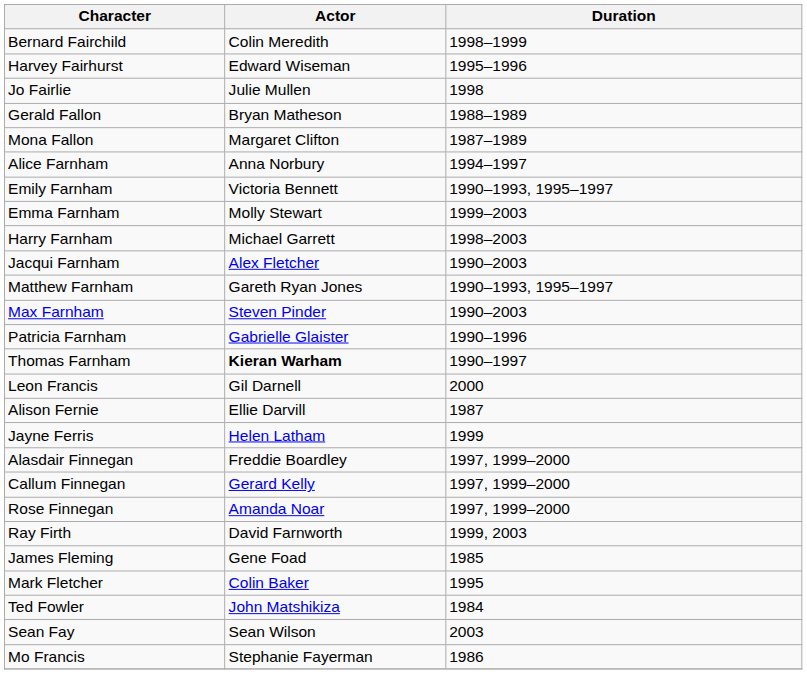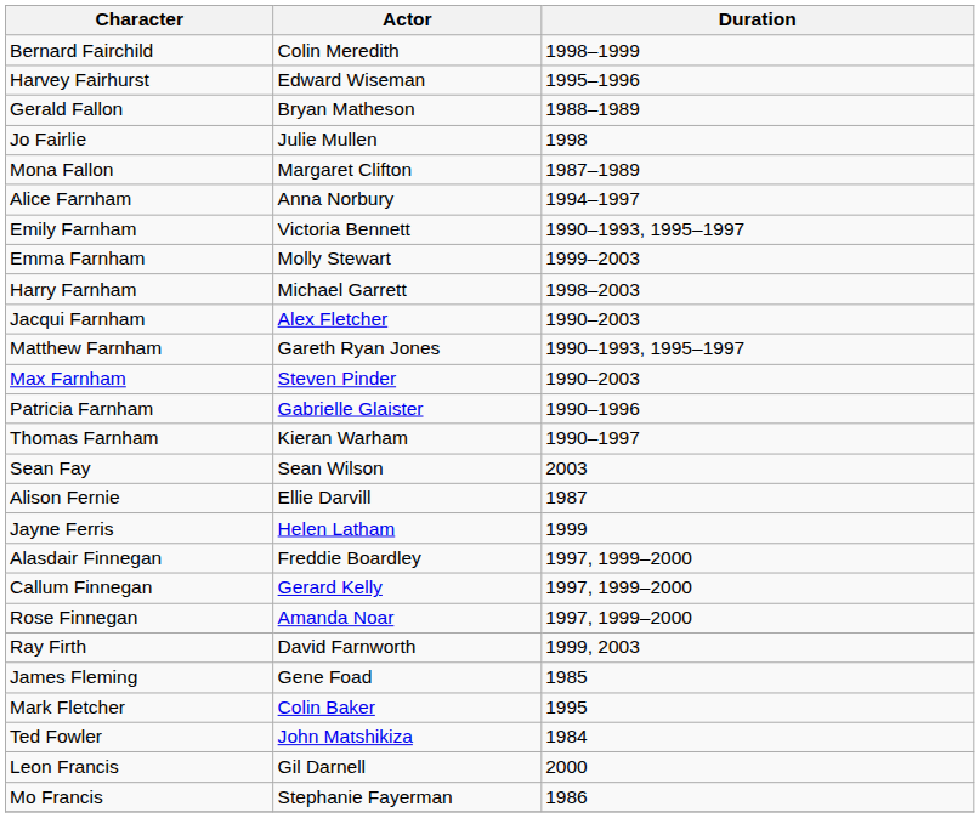 <table class="wikitable">
 <tr>
 <th style="width:220px;">Character</th>
 <th style="width:220px;">Actor</th>
 <th style="width:360px;">Duration</th>
 </tr>
 <tr>
 <td>Bernard Fairchild</td>
 <td>Colin Meredith</td>
 <td>1998–1999</td>
 </tr>
 <tr>
 <td>Harvey Fairhurst</td>
 <td>Edward Wiseman</td>
 <td>1995–1996</td>
 </tr>
 <tr>
+<td>Gerald Fallon</td>
+<td>Bryan Matheson</td>
+<td>1988–1989</td>
+</tr>
+<tr>
 <td>Jo Fairlie</td>
 <td>Julie Mullen</td>
 <td>1998</td>
-</tr>
-<tr>
-<td>Gerald Fallon</td>
-<td>Bryan Matheson</td>
-<td>1988–1989</td>
 </tr>
 <tr>
 <td>Mona Fallon</td>
 <td>Margaret Clifton</td>
 <td>1987–1989</td>
 </tr>
 <tr>
 <td>Alice Farnham</td>
 <td>Anna Norbury</td>
 <td>1994–1997</td>
 </tr>
 <tr>
 <td>Emily Farnham</td>
 <td>Victoria Bennett</td>
 <td>1990–1993, 1995–1997</td>
 </tr>
 <tr>
 <td>Emma Farnham</td>
 <td>Molly Stewart</td>
 <td>1999–2003</td>
 </tr>
 <tr>
 <td>Harry Farnham</td>
 <td>Michael Garrett</td>
 <td>1998–2003</td>
 </tr>
 <tr>
 <td>Jacqui Farnham</td>
 <td><a href='#'>Alex Fletcher</a></td>
 <td>1990–2003</td>
 </tr>
 <tr>
 <td>Matthew Farnham</td>
 <td>Gareth Ryan Jones</td>
 <td>1990–1993, 1995–1997</td>
 </tr>
 <tr>
 <td><a href='#'>Max Farnham</a></td>
 <td><a href='#'>Steven Pinder</a></td>
 <td>1990–2003</td>
 </tr>
 <tr>
 <td>Patricia Farnham</td>
 <td><a href='#'>Gabrielle Glaister</a></td>
 <td>1990–1996</td>
 </tr>
 <tr>
 <td>Thomas Farnham</td>
-<td><strong>Kieran Warham</strong></td>
+<td>Kieran Warham</td>
 <td>1990–1997</td>
 </tr>
 <tr>
-<td>Leon Francis</td>
-<td>Gil Darnell</td>
-<td>2000</td>
+<td>Sean Fay</td>
+<td>Sean Wilson</td>
+<td>2003</td>
 </tr>
 <tr>
 <td>Alison Fernie</td>
 <td>Ellie Darvill</td>
 <td>1987</td>
 </tr>
 <tr>
 <td>Jayne Ferris</td>
 <td><a href='#'>Helen Latham</a></td>
 <td>1999</td>
 </tr>
 <tr>
 <td>Alasdair Finnegan</td>
 <td>Freddie Boardley</td>
 <td>1997, 1999–2000</td>
 </tr>
 <tr>
 <td>Callum Finnegan</td>
 <td><a href='#'>Gerard Kelly</a></td>
 <td>1997, 1999–2000</td>
 </tr>
 <tr>
 <td>Rose Finnegan</td>
 <td><a href='#'>Amanda Noar</a></td>
 <td>1997, 1999–2000</td>
 </tr>
 <tr>
 <td>Ray Firth</td>
 <td>David Farnworth</td>
 <td>1999, 2003</td>
 </tr>
 <tr>
 <td>James Fleming</td>
 <td>Gene Foad</td>
 <td>1985</td>
 </tr>
 <tr>
 <td>Mark Fletcher</td>
 <td><a href='#'>Colin Baker</a></td>
 <td>1995</td>
 </tr>
 <tr>
 <td>Ted Fowler</td>
 <td><a href='#'>John Matshikiza</a></td>
 <td>1984</td>
 </tr>
 <tr>
-<td>Sean Fay</td>
-<td>Sean Wilson</td>
-<td>2003</td>
+<td>Leon Francis</td>
+<td>Gil Darnell</td>
+<td>2000</td>
 </tr>
 <tr>
 <td>Mo Francis</td>
 <td>Stephanie Fayerman</td>
 <td>1986</td>
 </tr>
 <tr>
 </tr>
 </table>
